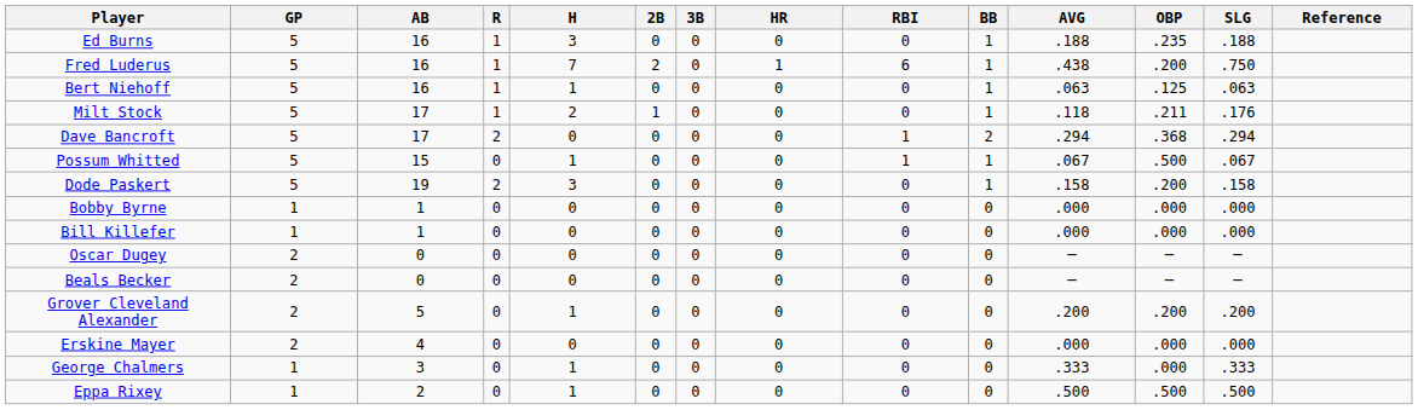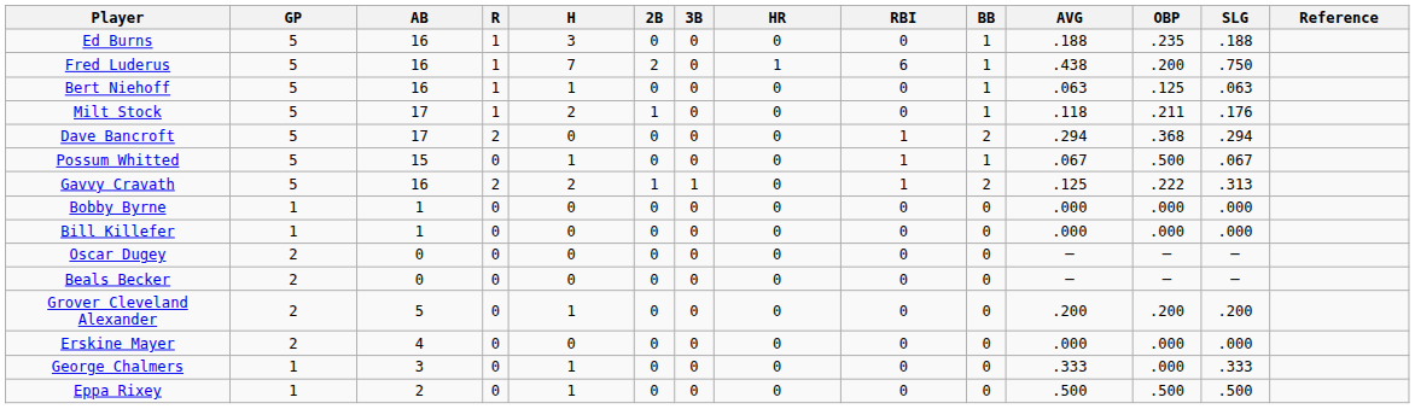 <table class="wikitable sortable" style="text-align:center">
 <tr>
 <th width="16%">Player</th>
 <th width="9%">GP</th>
 <th width="9%">AB</th>
 <th>R</th>
 <th width="9%">H</th>
 <th>2B</th>
 <th>3B</th>
 <th width="9%">HR</th>
 <th width="9%">RBI</th>
 <th>BB</th>
 <th width="9%">AVG</th>
 <th>OBP</th>
 <th>SLG</th>
 <th>Reference</th>
 </tr>
 <tr>
 <td><a href='#'>Ed Burns</a></td>
 <td>5</td>
 <td>16</td>
 <td>1</td>
 <td>3</td>
 <td>0</td>
 <td>0</td>
 <td>0</td>
 <td>0</td>
 <td>1</td>
 <td>.188</td>
 <td>.235</td>
 <td>.188</td>
 <td></td>
 </tr>
 <tr>
 <td><a href='#'>Fred Luderus</a></td>
 <td>5</td>
 <td>16</td>
 <td>1</td>
 <td>7</td>
 <td>2</td>
 <td>0</td>
 <td>1</td>
 <td>6</td>
 <td>1</td>
 <td>.438</td>
 <td>.200</td>
 <td>.750</td>
 <td></td>
 </tr>
 <tr>
 <td><a href='#'>Bert Niehoff</a></td>
 <td>5</td>
 <td>16</td>
 <td>1</td>
 <td>1</td>
 <td>0</td>
 <td>0</td>
 <td>0</td>
 <td>0</td>
 <td>1</td>
 <td>.063</td>
 <td>.125</td>
 <td>.063</td>
 <td></td>
 </tr>
 <tr>
 <td><a href='#'>Milt Stock</a></td>
 <td>5</td>
 <td>17</td>
 <td>1</td>
 <td>2</td>
 <td>1</td>
 <td>0</td>
 <td>0</td>
 <td>0</td>
 <td>1</td>
 <td>.118</td>
 <td>.211</td>
 <td>.176</td>
 <td></td>
 </tr>
 <tr>
 <td><a href='#'>Dave Bancroft</a></td>
 <td>5</td>
 <td>17</td>
 <td>2</td>
 <td>0</td>
 <td>0</td>
 <td>0</td>
 <td>0</td>
 <td>1</td>
 <td>2</td>
 <td>.294</td>
 <td>.368</td>
 <td>.294</td>
 <td></td>
 </tr>
 <tr>
 <td><a href='#'>Possum Whitted</a></td>
 <td>5</td>
 <td>15</td>
 <td>0</td>
 <td>1</td>
 <td>0</td>
 <td>0</td>
 <td>0</td>
 <td>1</td>
 <td>1</td>
 <td>.067</td>
 <td>.500</td>
 <td>.067</td>
 <td></td>
 </tr>
 <tr>
-<td><a href='#'>Dode Paskert</a></td>
+<td><a href='#'>Gavvy Cravath</a></td>
 <td>5</td>
-<td>19</td>
+<td>16</td>
 <td>2</td>
-<td>3</td>
-<td>0</td>
-<td>0</td>
-<td>0</td>
+<td>2</td>
+<td>1</td>
+<td>1</td>
 <td>0</td>
 <td>1</td>
-<td>.158</td>
-<td>.200</td>
-<td>.158</td>
+<td>2</td>
+<td>.125</td>
+<td>.222</td>
+<td>.313</td>
 <td></td>
 </tr>
 <tr>
 <td><a href='#'>Bobby Byrne</a></td>
 <td>1</td>
 <td>1</td>
 <td>0</td>
 <td>0</td>
 <td>0</td>
 <td>0</td>
 <td>0</td>
 <td>0</td>
 <td>0</td>
 <td>.000</td>
 <td>.000</td>
 <td>.000</td>
 <td></td>
 </tr>
 <tr>
 <td><a href='#'>Bill Killefer</a></td>
 <td>1</td>
 <td>1</td>
 <td>0</td>
 <td>0</td>
 <td>0</td>
 <td>0</td>
 <td>0</td>
 <td>0</td>
 <td>0</td>
 <td>.000</td>
 <td>.000</td>
 <td>.000</td>
 <td></td>
 </tr>
 <tr>
 <td><a href='#'>Oscar Dugey</a></td>
 <td>2</td>
 <td>0</td>
 <td>0</td>
 <td>0</td>
 <td>0</td>
 <td>0</td>
 <td>0</td>
 <td>0</td>
 <td>0</td>
 <td>─</td>
 <td>─</td>
 <td>─</td>
 <td></td>
 </tr>
 <tr>
 <td><a href='#'>Beals Becker</a></td>
 <td>2</td>
 <td>0</td>
 <td>0</td>
 <td>0</td>
 <td>0</td>
 <td>0</td>
 <td>0</td>
 <td>0</td>
 <td>0</td>
 <td>─</td>
 <td>─</td>
 <td>─</td>
 <td></td>
 </tr>
 <tr>
 <td><a href='#'>Grover Cleveland Alexander</a></td>
 <td>2</td>
 <td>5</td>
 <td>0</td>
 <td>1</td>
 <td>0</td>
 <td>0</td>
 <td>0</td>
 <td>0</td>
 <td>0</td>
 <td>.200</td>
 <td>.200</td>
 <td>.200</td>
 <td></td>
 </tr>
 <tr>
 <td><a href='#'>Erskine Mayer</a></td>
 <td>2</td>
 <td>4</td>
 <td>0</td>
 <td>0</td>
 <td>0</td>
 <td>0</td>
 <td>0</td>
 <td>0</td>
 <td>0</td>
 <td>.000</td>
 <td>.000</td>
 <td>.000</td>
 <td></td>
 </tr>
 <tr>
 <td><a href='#'>George Chalmers</a></td>
 <td>1</td>
 <td>3</td>
 <td>0</td>
 <td>1</td>
 <td>0</td>
 <td>0</td>
 <td>0</td>
 <td>0</td>
 <td>0</td>
 <td>.333</td>
 <td>.000</td>
 <td>.333</td>
 <td></td>
 </tr>
 <tr>
 <td><a href='#'>Eppa Rixey</a></td>
 <td>1</td>
 <td>2</td>
 <td>0</td>
 <td>1</td>
 <td>0</td>
 <td>0</td>
 <td>0</td>
 <td>0</td>
 <td>0</td>
 <td>.500</td>
 <td>.500</td>
 <td>.500</td>
 <td></td>
 </tr>
 </table>
